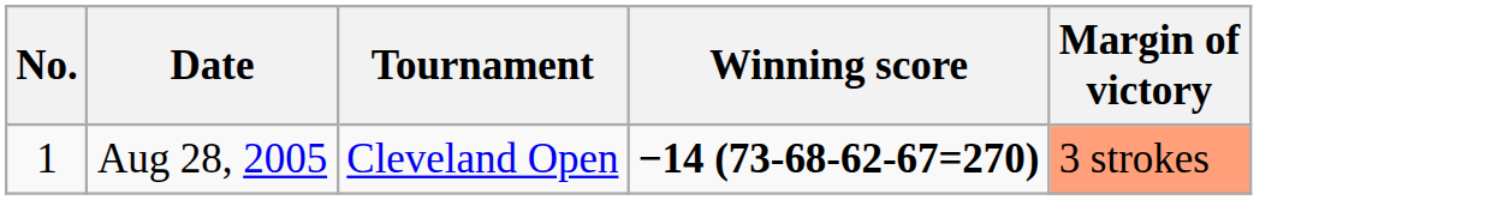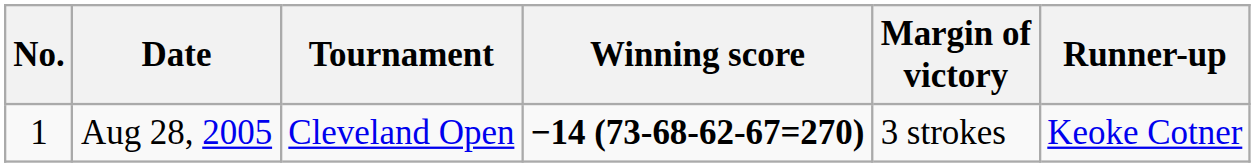 <table class="wikitable" style="font-size:95%;">
 <tr>
 <th>No.</th>
 <th>Date</th>
 <th>Tournament</th>
 <th>Winning score</th>
 <th>Margin of<br>victory</th>
+<th>Runner-up</th>
 </tr>
 <tr>
 <td align=center>1</td>
 <td align=right>Aug 28, <a href='#'>2005</a></td>
 <td><a href='#'>Cleveland Open</a></td>
 <td><strong>−14 (73-68-62-67=270)</strong></td>
-<td style="background: lightsalmon;">3 strokes</td>
+<td>3 strokes</td>
+<td> <a href='#'>Keoke Cotner</a></td>
 </tr>
 </table>
